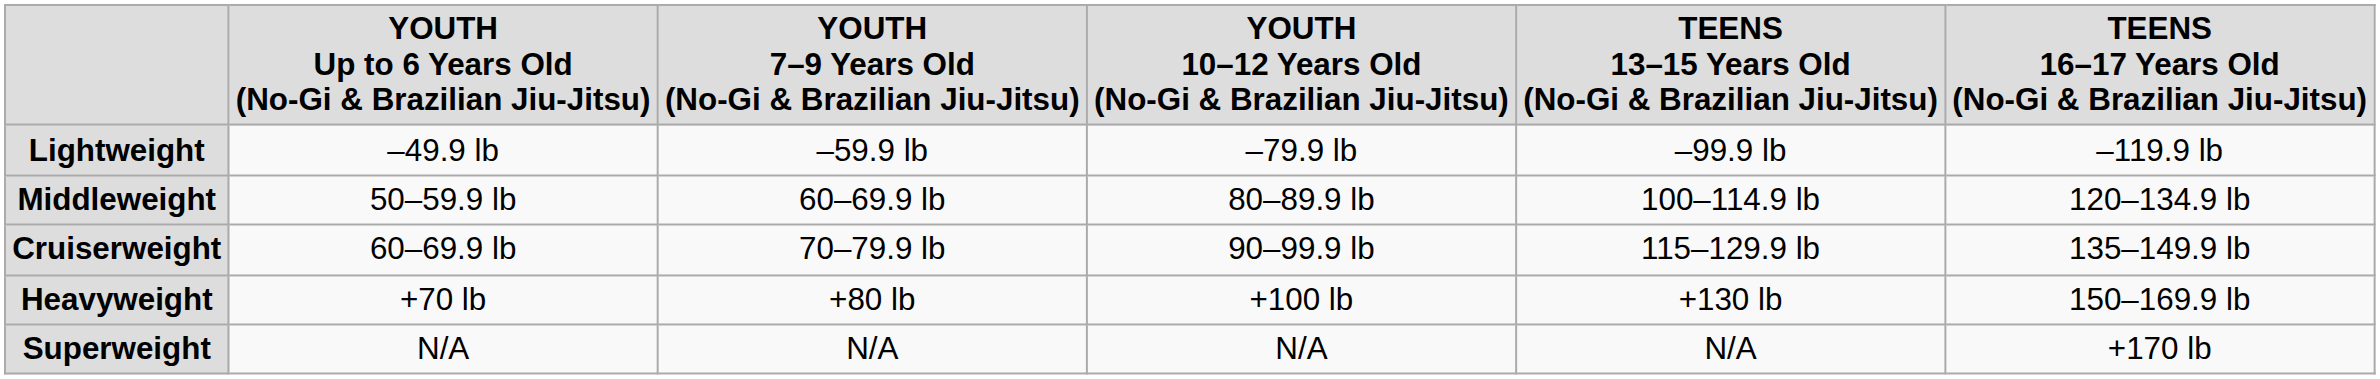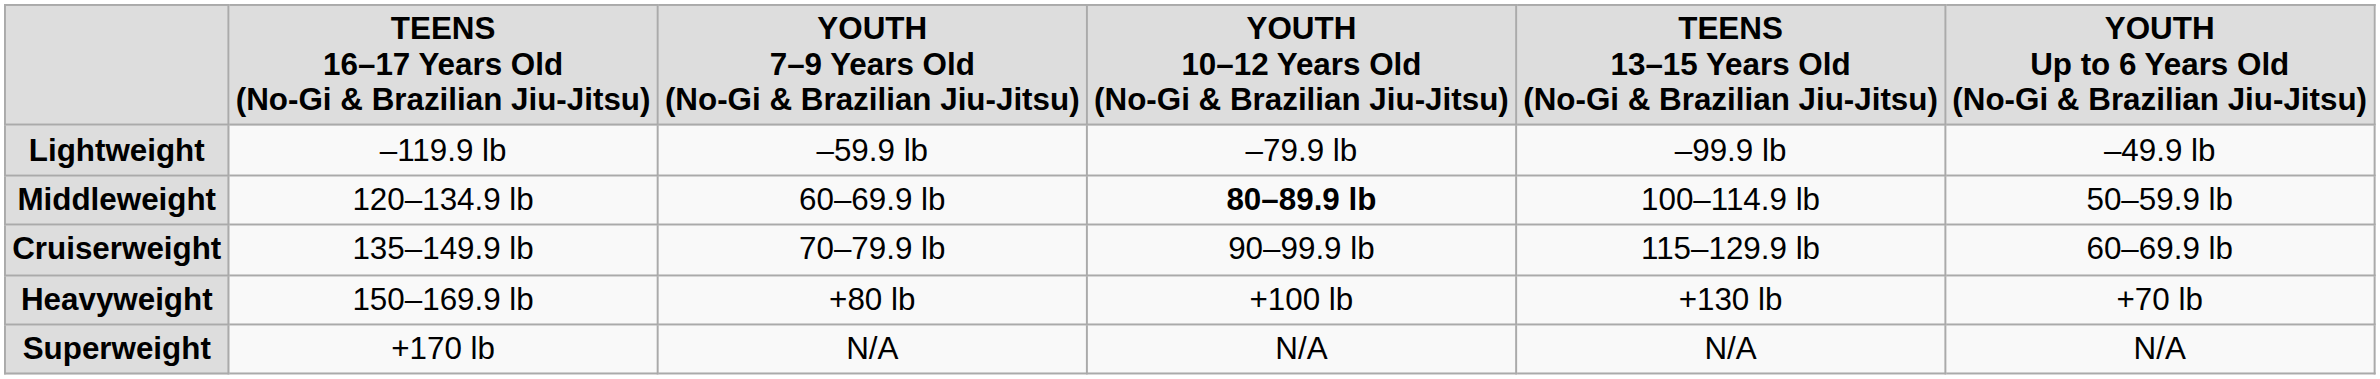 <table class="wikitable">
 <tr>
 <td bgcolor="dddddd"></td>
-<td bgcolor="dddddd" align="center"><strong>YOUTH<br>Up to 6 Years Old<br>(No-Gi & Brazilian Jiu-Jitsu)</strong></td>
+<td bgcolor="dddddd" align="center"><strong>TEENS<br>16–17 Years Old<br>(No-Gi & Brazilian Jiu-Jitsu)</strong></td>
 <td bgcolor="dddddd" align="center"><strong>YOUTH<br>7–9 Years Old<br>(No-Gi & Brazilian Jiu-Jitsu)</strong></td>
 <td bgcolor="dddddd" align="center"><strong>YOUTH<br>10–12 Years Old<br>(No-Gi & Brazilian Jiu-Jitsu)</strong></td>
 <td bgcolor="dddddd" align="center"><strong>TEENS<br>13–15 Years Old<br>(No-Gi & Brazilian Jiu-Jitsu)</strong></td>
-<td bgcolor="dddddd" align="center"><strong>TEENS<br>16–17 Years Old<br>(No-Gi & Brazilian Jiu-Jitsu)</strong></td>
+<td bgcolor="dddddd" align="center"><strong>YOUTH<br>Up to 6 Years Old<br>(No-Gi & Brazilian Jiu-Jitsu)</strong></td>
 </tr>
 <tr>
 <td bgcolor="dddddd" align="center"><strong>Lightweight</strong></td>
-<td align="center">–49.9 lb</td>
+<td align="center">–119.9 lb</td>
 <td align="center">–59.9 lb</td>
 <td align="center">–79.9 lb</td>
 <td align="center">–99.9 lb</td>
-<td align="center">–119.9 lb</td>
+<td align="center">–49.9 lb</td>
 </tr>
 <tr>
 <td bgcolor="dddddd" align="center"><strong>Middleweight</strong></td>
+<td align="center">120–134.9 lb</td>
+<td align="center">60–69.9 lb</td>
+<td align="center"><strong>80–89.9 lb</strong></td>
+<td align="center">100–114.9 lb</td>
 <td align="center">50–59.9 lb</td>
-<td align="center">60–69.9 lb</td>
-<td align="center">80–89.9 lb</td>
-<td align="center">100–114.9 lb</td>
-<td align="center">120–134.9 lb</td>
 </tr>
 <tr>
 <td bgcolor="dddddd" align="center"><strong>Cruiserweight</strong></td>
-<td align="center">60–69.9 lb</td>
+<td align="center">135–149.9 lb</td>
 <td align="center">70–79.9 lb</td>
 <td align="center">90–99.9 lb</td>
 <td align="center">115–129.9 lb</td>
-<td align="center">135–149.9 lb</td>
+<td align="center">60–69.9 lb</td>
 </tr>
 <tr>
 <td bgcolor="dddddd" align="center"><strong>Heavyweight</strong></td>
-<td align="center">+70 lb</td>
+<td align="center">150–169.9 lb</td>
 <td align="center">+80 lb</td>
 <td align="center">+100 lb</td>
 <td align="center">+130 lb</td>
-<td align="center">150–169.9 lb</td>
+<td align="center">+70 lb</td>
 </tr>
 <tr>
 <td bgcolor="dddddd" align="center"><strong>Superweight</strong></td>
+<td align="center">+170 lb</td>
 <td align="center">N/A</td>
 <td align="center">N/A</td>
 <td align="center">N/A</td>
 <td align="center">N/A</td>
-<td align="center">+170 lb</td>
 </tr>
 </table>
